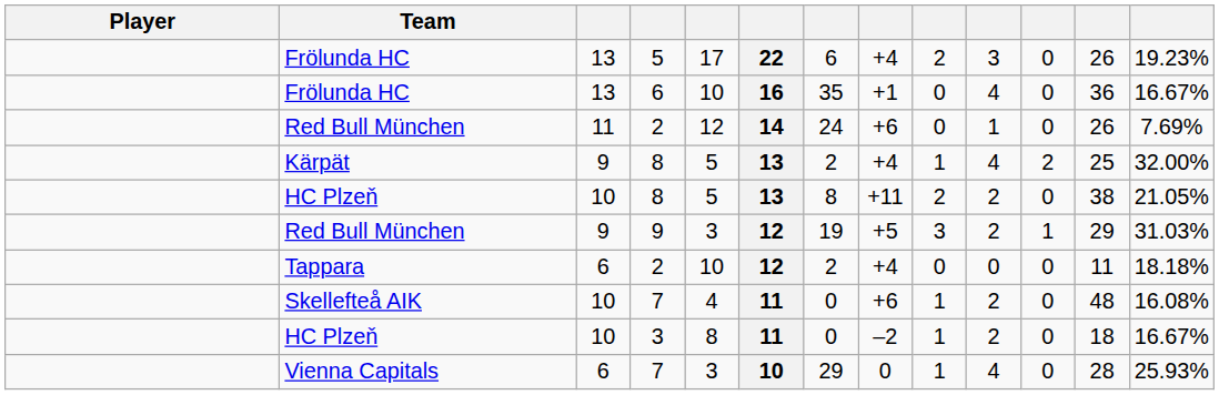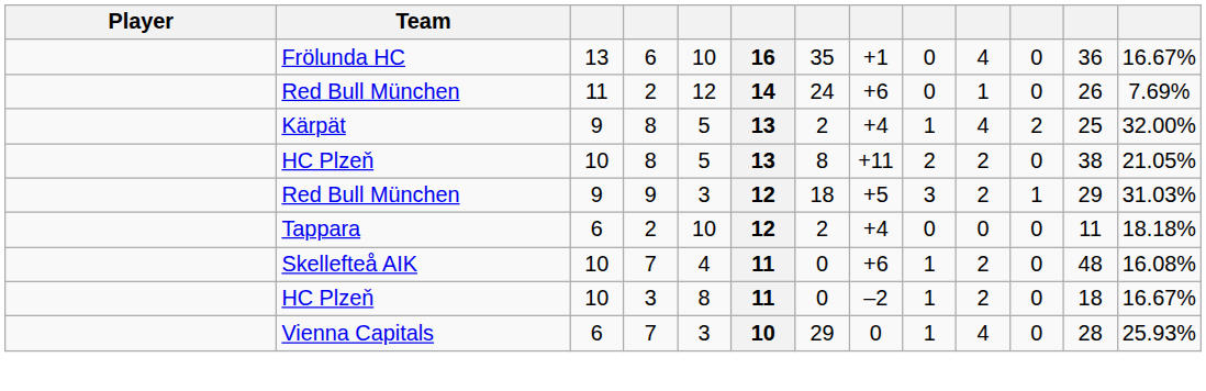 <table class="wikitable sortable" style="text-align: center">
 <tr>
 <th style="width: 12em;">Player</th>
 <th style="width: 13em;">Team</th>
 <th style="width: 2em;"></th>
 <th style="width: 2em;"></th>
 <th style="width: 2em;"></th>
 <th style="width: 2.5em;"></th>
 <th style="width: 2em;"></th>
 <th data-sort-type="number" style="width: 2em;"></th>
 <th style="width: 2em;"></th>
 <th style="width: 2em;"></th>
 <th style="width: 2em;"></th>
 <th style="width: 2em;"></th>
 <th style="width: 2em;"></th>
-</tr>
-<tr>
-<td style="text-align:left;"> </td>
-<td style="text-align:left;"> <a href='#'>Frölunda HC</a></td>
-<td>13</td>
-<td>5</td>
-<td>17</td>
-<th>22</th>
-<td>6</td>
-<td>+4</td>
-<td>2</td>
-<td>3</td>
-<td>0</td>
-<td>26</td>
-<td>19.23%</td>
 </tr>
 <tr>
 <td style="text-align:left;"> </td>
 <td style="text-align:left;"> <a href='#'>Frölunda HC</a></td>
 <td>13</td>
 <td>6</td>
 <td>10</td>
 <th>16</th>
 <td>35</td>
 <td>+1</td>
 <td>0</td>
 <td>4</td>
 <td>0</td>
 <td>36</td>
 <td>16.67%</td>
 </tr>
 <tr>
 <td style="text-align:left;"> </td>
 <td style="text-align:left;"> <a href='#'>Red Bull München</a></td>
 <td>11</td>
 <td>2</td>
 <td>12</td>
 <th>14</th>
 <td>24</td>
 <td>+6</td>
 <td>0</td>
 <td>1</td>
 <td>0</td>
 <td>26</td>
 <td>7.69%</td>
 </tr>
 <tr>
 <td style="text-align:left;"> </td>
 <td style="text-align:left;"> <a href='#'>Kärpät</a></td>
 <td>9</td>
 <td>8</td>
 <td>5</td>
 <th>13</th>
 <td>2</td>
 <td>+4</td>
 <td>1</td>
 <td>4</td>
 <td>2</td>
 <td>25</td>
 <td>32.00%</td>
 </tr>
 <tr>
 <td style="text-align:left;"> </td>
 <td style="text-align:left;"> <a href='#'>HC Plzeň</a></td>
 <td>10</td>
 <td>8</td>
 <td>5</td>
 <th>13</th>
 <td>8</td>
 <td>+11</td>
 <td>2</td>
 <td>2</td>
 <td>0</td>
 <td>38</td>
 <td>21.05%</td>
 </tr>
 <tr>
 <td style="text-align:left;"> </td>
 <td style="text-align:left;"> <a href='#'>Red Bull München</a></td>
 <td>9</td>
 <td>9</td>
 <td>3</td>
 <th>12</th>
-<td>19</td>
+<td>18</td>
 <td>+5</td>
 <td>3</td>
 <td>2</td>
 <td>1</td>
 <td>29</td>
 <td>31.03%</td>
 </tr>
 <tr>
 <td style="text-align:left;"> </td>
 <td style="text-align:left;"> <a href='#'>Tappara</a></td>
 <td>6</td>
 <td>2</td>
 <td>10</td>
 <th>12</th>
 <td>2</td>
 <td>+4</td>
 <td>0</td>
 <td>0</td>
 <td>0</td>
 <td>11</td>
 <td>18.18%</td>
 </tr>
 <tr>
 <td style="text-align:left;"> </td>
 <td style="text-align:left;"> <a href='#'>Skellefteå AIK</a></td>
 <td>10</td>
 <td>7</td>
 <td>4</td>
 <th>11</th>
 <td>0</td>
 <td>+6</td>
 <td>1</td>
 <td>2</td>
 <td>0</td>
 <td>48</td>
 <td>16.08%</td>
 </tr>
 <tr>
 <td style="text-align:left;"> </td>
 <td style="text-align:left;"> <a href='#'>HC Plzeň</a></td>
 <td>10</td>
 <td>3</td>
 <td>8</td>
 <th>11</th>
 <td>0</td>
 <td>–2</td>
 <td>1</td>
 <td>2</td>
 <td>0</td>
 <td>18</td>
 <td>16.67%</td>
 </tr>
 <tr>
 <td style="text-align:left;"> </td>
 <td style="text-align:left;"> <a href='#'>Vienna Capitals</a></td>
 <td>6</td>
 <td>7</td>
 <td>3</td>
 <th>10</th>
 <td>29</td>
 <td>0</td>
 <td>1</td>
 <td>4</td>
 <td>0</td>
 <td>28</td>
 <td>25.93%</td>
 </tr>
 </table>
